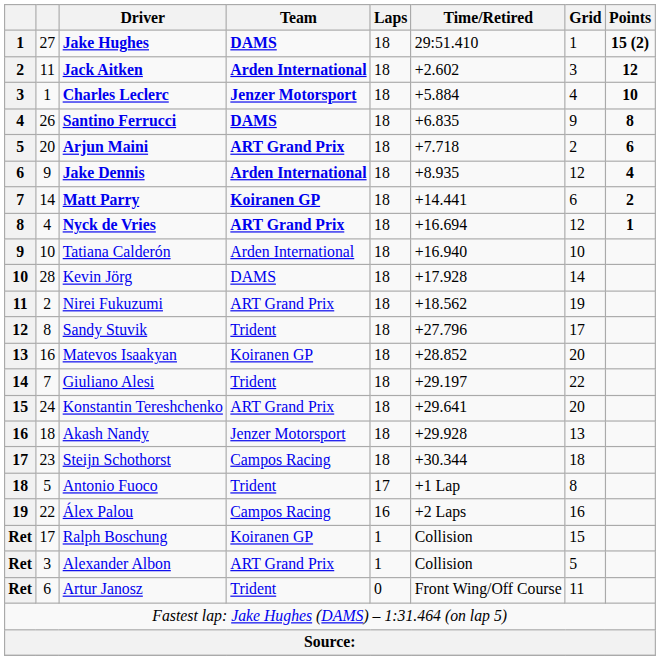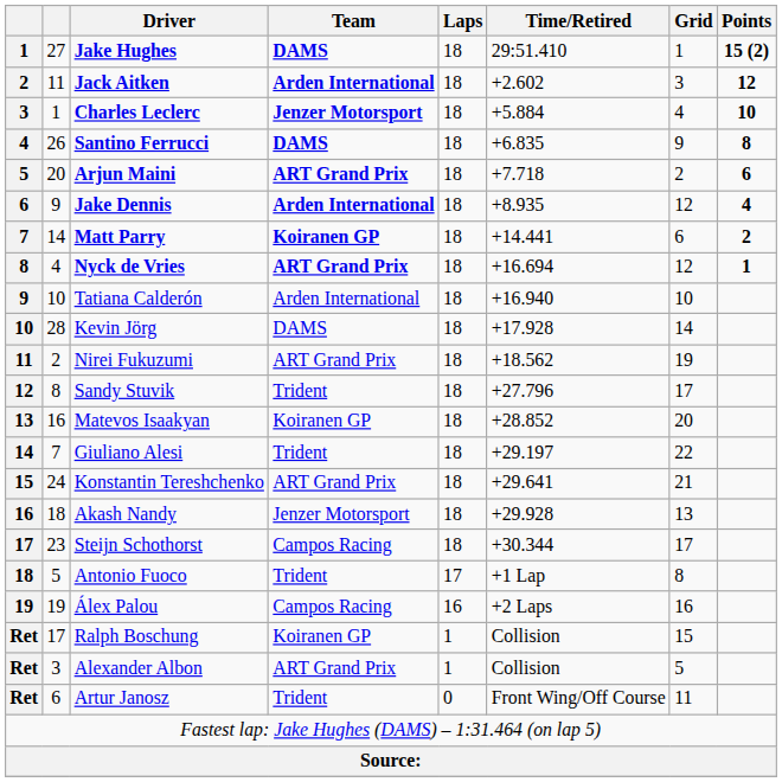 <table class="wikitable" style="font-size:85%">
 <tr>
 <th></th>
 <th></th>
 <th>Driver</th>
 <th>Team</th>
 <th>Laps</th>
 <th>Time/Retired</th>
 <th>Grid</th>
 <th>Points</th>
 </tr>
 <tr>
 <th>1</th>
 <td align="center">27</td>
 <td> <strong><a href='#'>Jake Hughes</a></strong></td>
 <td><strong><a href='#'>DAMS</a></strong></td>
 <td>18</td>
 <td>29:51.410</td>
 <td>1</td>
 <td align="center"><strong>15 (2)</strong></td>
 </tr>
 <tr>
 <th>2</th>
 <td align="center">11</td>
 <td> <strong><a href='#'>Jack Aitken</a></strong></td>
 <td><strong><a href='#'>Arden International</a></strong></td>
 <td>18</td>
 <td>+2.602</td>
 <td>3</td>
 <td align="center"><strong>12</strong></td>
 </tr>
 <tr>
 <th>3</th>
 <td align="center">1</td>
 <td> <strong><a href='#'>Charles Leclerc</a></strong></td>
 <td><strong><a href='#'>Jenzer Motorsport</a></strong></td>
 <td>18</td>
 <td>+5.884</td>
 <td>4</td>
 <td align="center"><strong>10</strong></td>
 </tr>
 <tr>
 <th>4</th>
 <td align="center">26</td>
 <td> <strong><a href='#'>Santino Ferrucci</a></strong></td>
 <td><strong><a href='#'>DAMS</a></strong></td>
 <td>18</td>
 <td>+6.835</td>
 <td>9</td>
 <td align="center"><strong>8</strong></td>
 </tr>
 <tr>
 <th>5</th>
 <td align="center">20</td>
 <td> <strong><a href='#'>Arjun Maini</a></strong></td>
 <td><strong><a href='#'>ART Grand Prix</a></strong></td>
 <td>18</td>
 <td>+7.718</td>
 <td>2</td>
 <td align="center"><strong>6</strong></td>
 </tr>
 <tr>
 <th>6</th>
 <td align="center">9</td>
 <td> <strong><a href='#'>Jake Dennis</a></strong></td>
 <td><strong><a href='#'>Arden International</a></strong></td>
 <td>18</td>
 <td>+8.935</td>
 <td>12</td>
 <td align="center"><strong>4</strong></td>
 </tr>
 <tr>
 <th>7</th>
 <td align="center">14</td>
 <td> <strong><a href='#'>Matt Parry</a></strong></td>
 <td><strong><a href='#'>Koiranen GP</a></strong></td>
 <td>18</td>
 <td>+14.441</td>
 <td>6</td>
 <td align="center"><strong>2</strong></td>
 </tr>
 <tr>
 <th>8</th>
 <td align="center">4</td>
 <td> <strong><a href='#'>Nyck de Vries</a></strong></td>
 <td><strong><a href='#'>ART Grand Prix</a></strong></td>
 <td>18</td>
 <td>+16.694</td>
 <td>12</td>
 <td align="center"><strong>1</strong></td>
 </tr>
 <tr>
 <th>9</th>
 <td align="center">10</td>
 <td> <a href='#'>Tatiana Calderón</a></td>
 <td><a href='#'>Arden International</a></td>
 <td>18</td>
 <td>+16.940</td>
 <td>10</td>
 <td></td>
 </tr>
 <tr>
 <th>10</th>
 <td align="center">28</td>
 <td> <a href='#'>Kevin Jörg</a></td>
 <td><a href='#'>DAMS</a></td>
 <td>18</td>
 <td>+17.928</td>
 <td>14</td>
 <td></td>
 </tr>
 <tr>
 <th>11</th>
 <td align="center">2</td>
 <td> <a href='#'>Nirei Fukuzumi</a></td>
 <td><a href='#'>ART Grand Prix</a></td>
 <td>18</td>
 <td>+18.562</td>
 <td>19</td>
 <td></td>
 </tr>
 <tr>
 <th>12</th>
 <td align="center">8</td>
 <td> <a href='#'>Sandy Stuvik</a></td>
 <td><a href='#'>Trident</a></td>
 <td>18</td>
 <td>+27.796</td>
 <td>17</td>
 <td></td>
 </tr>
 <tr>
 <th>13</th>
 <td align="center">16</td>
 <td> <a href='#'>Matevos Isaakyan</a></td>
 <td><a href='#'>Koiranen GP</a></td>
 <td>18</td>
 <td>+28.852</td>
 <td>20</td>
 <td></td>
 </tr>
 <tr>
 <th>14</th>
 <td align="center">7</td>
 <td> <a href='#'>Giuliano Alesi</a></td>
 <td><a href='#'>Trident</a></td>
 <td>18</td>
 <td>+29.197</td>
 <td>22</td>
 <td></td>
 </tr>
 <tr>
 <th>15</th>
 <td align="center">24</td>
 <td> <a href='#'>Konstantin Tereshchenko</a></td>
 <td><a href='#'>ART Grand Prix</a></td>
 <td>18</td>
 <td>+29.641</td>
-<td>20</td>
+<td>21</td>
 <td></td>
 </tr>
 <tr>
 <th>16</th>
 <td align="center">18</td>
 <td> <a href='#'>Akash Nandy</a></td>
 <td><a href='#'>Jenzer Motorsport</a></td>
 <td>18</td>
 <td>+29.928</td>
 <td>13</td>
 <td></td>
 </tr>
 <tr>
 <th>17</th>
 <td align="center">23</td>
 <td> <a href='#'>Steijn Schothorst</a></td>
 <td><a href='#'>Campos Racing</a></td>
 <td>18</td>
 <td>+30.344</td>
-<td>18</td>
+<td>17</td>
 <td></td>
 </tr>
 <tr>
 <th>18</th>
 <td align="center">5</td>
 <td> <a href='#'>Antonio Fuoco</a></td>
 <td><a href='#'>Trident</a></td>
 <td>17</td>
 <td>+1 Lap</td>
 <td>8</td>
 <td></td>
 </tr>
 <tr>
 <th>19</th>
-<td align="center">22</td>
+<td align="center">19</td>
 <td> <a href='#'>Álex Palou</a></td>
 <td><a href='#'>Campos Racing</a></td>
 <td>16</td>
 <td>+2 Laps</td>
 <td>16</td>
 <td></td>
 </tr>
 <tr>
 <th>Ret</th>
 <td align="center">17</td>
 <td> <a href='#'>Ralph Boschung</a></td>
 <td><a href='#'>Koiranen GP</a></td>
 <td>1</td>
 <td>Collision</td>
 <td>15</td>
 <td></td>
 </tr>
 <tr>
 <th>Ret</th>
 <td align="center">3</td>
 <td> <a href='#'>Alexander Albon</a></td>
 <td><a href='#'>ART Grand Prix</a></td>
 <td>1</td>
 <td>Collision</td>
 <td>5</td>
 <td></td>
 </tr>
 <tr>
 <th>Ret</th>
 <td align="center">6</td>
 <td> <a href='#'>Artur Janosz</a></td>
 <td><a href='#'>Trident</a></td>
 <td>0</td>
 <td>Front Wing/Off Course</td>
 <td>11</td>
 <td></td>
 </tr>
 <tr>
 <td colspan="8" align="center"><em>Fastest lap:  <a href='#'>Jake Hughes</a> (<a href='#'>DAMS</a>) – 1:31.464 (on lap 5)</em></td>
 </tr>
 <tr>
 <th colspan="8">Source:</th>
 </tr>
 <tr>
 </tr>
 </table>
